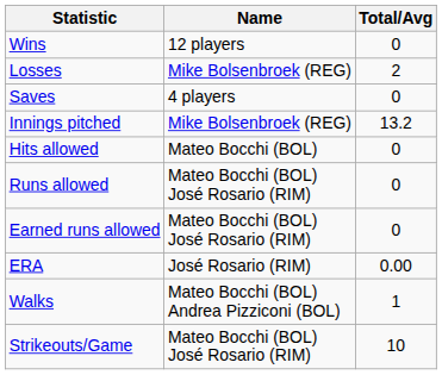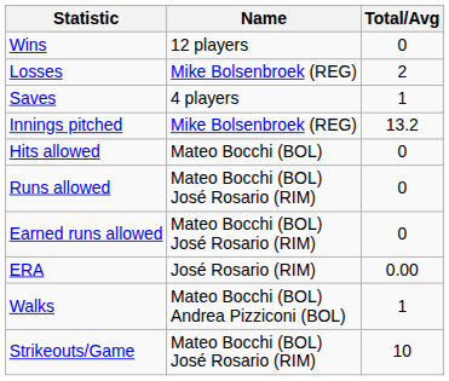 <table class=wikitable>
 <tr>
 <th>Statistic</th>
 <th>Name</th>
 <th>Total/Avg</th>
 </tr>
 <tr>
 <td><a href='#'>Wins</a></td>
 <td>12 players</td>
 <td align=center>0</td>
 </tr>
 <tr>
 <td><a href='#'>Losses</a></td>
 <td> <a href='#'>Mike Bolsenbroek</a> (REG)</td>
 <td align=center>2</td>
 </tr>
 <tr>
 <td><a href='#'>Saves</a></td>
 <td>4 players</td>
-<td align=center>0</td>
+<td align=center>1</td>
 </tr>
 <tr>
 <td><a href='#'>Innings pitched</a></td>
 <td> <a href='#'>Mike Bolsenbroek</a> (REG)</td>
 <td align=center>13.2</td>
 </tr>
 <tr>
 <td><a href='#'>Hits allowed</a></td>
 <td> Mateo Bocchi (BOL)</td>
 <td align=center>0</td>
 </tr>
 <tr>
 <td><a href='#'>Runs allowed</a></td>
 <td> Mateo Bocchi (BOL) <br>  José Rosario (RIM)</td>
 <td align=center>0</td>
 </tr>
 <tr>
 <td><a href='#'>Earned runs allowed</a></td>
 <td> Mateo Bocchi (BOL) <br>  José Rosario (RIM)</td>
 <td align=center>0</td>
 </tr>
 <tr>
 <td><a href='#'>ERA</a></td>
 <td> José Rosario (RIM)</td>
 <td align=center>0.00</td>
 </tr>
 <tr>
 <td><a href='#'>Walks</a></td>
 <td> Mateo Bocchi (BOL) <br>  Andrea Pizziconi (BOL)</td>
 <td align=center>1</td>
 </tr>
 <tr>
 <td><a href='#'>Strikeouts/Game</a></td>
 <td> Mateo Bocchi (BOL) <br>  José Rosario (RIM)</td>
 <td align=center>10</td>
 </tr>
 </table>
